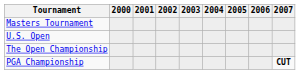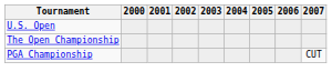 <table class="wikitable" style="font-size:95%;text-align:center;">
 <tr>
 <th>Tournament</th>
 <th>2000</th>
 <th>2001</th>
 <th>2002</th>
 <th>2003</th>
 <th>2004</th>
 <th>2005</th>
 <th>2006</th>
 <th>2007</th>
-</tr>
-<tr>
-<td align=left><a href='#'>Masters Tournament</a></td>
-<td style="background:#eeeeee;"></td>
-<td style="background:#eeeeee;"></td>
-<td style="background:#eeeeee;"></td>
-<td style="background:#eeeeee;"></td>
-<td style="background:#eeeeee;"></td>
-<td style="background:#eeeeee;"></td>
-<td style="background:#eeeeee;"></td>
-<td style="background:#eeeeee;"></td>
 </tr>
 <tr>
 <td align=left><a href='#'>U.S. Open</a></td>
 <td style="background:#eeeeee;"></td>
 <td style="background:#eeeeee;"></td>
 <td style="background:#eeeeee;"></td>
 <td style="background:#eeeeee;"></td>
 <td style="background:#eeeeee;"></td>
 <td style="background:#eeeeee;"></td>
 <td style="background:#eeeeee;"></td>
 <td style="background:#eeeeee;"></td>
 </tr>
 <tr>
 <td align=left><a href='#'>The Open Championship</a></td>
 <td style="background:#eeeeee;"></td>
 <td style="background:#eeeeee;"></td>
 <td style="background:#eeeeee;"></td>
 <td style="background:#eeeeee;"></td>
 <td style="background:#eeeeee;"></td>
 <td style="background:#eeeeee;"></td>
 <td style="background:#eeeeee;"></td>
 <td style="background:#eeeeee;"></td>
 </tr>
 <tr>
 <td align=left><a href='#'>PGA Championship</a></td>
 <td style="background:#eeeeee;"></td>
 <td style="background:#eeeeee;"></td>
 <td style="background:#eeeeee;"></td>
 <td style="background:#eeeeee;"></td>
 <td style="background:#eeeeee;"></td>
 <td style="background:#eeeeee;"></td>
 <td style="background:#eeeeee;"></td>
-<td><strong>CUT</strong></td>
+<td>CUT</td>
 </tr>
 </table>
